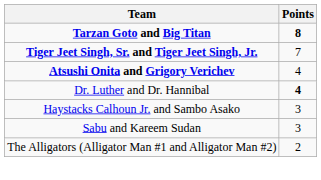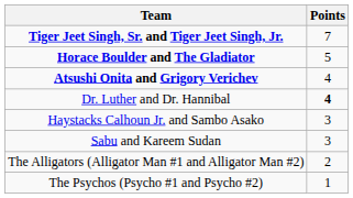 <table class="wikitable" style="text-align:center">
 <tr>
 <th>Team</th>
 <th>Points</th>
 </tr>
 <tr>
-<td><strong><a href='#'>Tarzan Goto</a> and <a href='#'>Big Titan</a></strong></td>
-<td><strong>8</strong></td>
+<td><strong><a href='#'>Tiger Jeet Singh, Sr.</a> and <a href='#'>Tiger Jeet Singh, Jr.</a></strong></td>
+<td>7</td>
 </tr>
 <tr>
-<td><strong><a href='#'>Tiger Jeet Singh, Sr.</a> and <a href='#'>Tiger Jeet Singh, Jr.</a></strong></td>
-<td>7</td>
+<td><strong><a href='#'>Horace Boulder</a> and <a href='#'>The Gladiator</a></strong></td>
+<td>5</td>
 </tr>
 <tr>
 <td><strong><a href='#'>Atsushi Onita</a> and <a href='#'>Grigory Verichev</a></strong></td>
 <td>4</td>
 </tr>
 <tr>
 <td><a href='#'>Dr. Luther</a> and Dr. Hannibal</td>
 <td><strong>4</strong></td>
 </tr>
 <tr>
 <td><a href='#'>Haystacks Calhoun Jr.</a> and Sambo Asako</td>
 <td>3</td>
 </tr>
 <tr>
 <td><a href='#'>Sabu</a> and Kareem Sudan</td>
 <td>3</td>
 </tr>
 <tr>
 <td>The Alligators (Alligator Man #1 and Alligator Man #2)</td>
 <td>2</td>
 </tr>
+<tr>
+<td>The Psychos (Psycho #1 and Psycho #2)</td>
+<td>1</td>
+</tr>
 </table>
